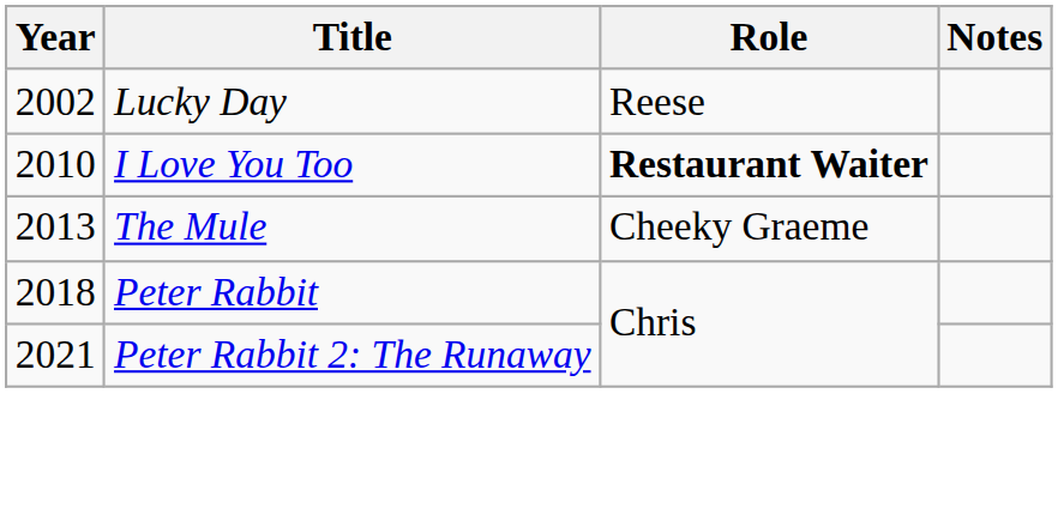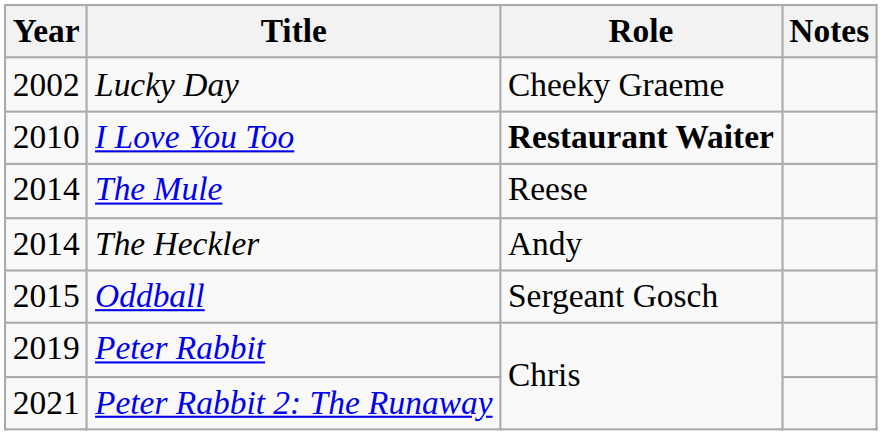 <table class="wikitable sortable">
 <tr>
 <th>Year</th>
 <th>Title</th>
 <th>Role</th>
 <th>Notes</th>
 </tr>
 <tr>
 <td>2002</td>
 <td><em>Lucky Day</em></td>
-<td>Reese</td>
+<td>Cheeky Graeme</td>
 <td></td>
 </tr>
 <tr>
 <td>2010</td>
 <td><a href='#'><em>I Love You Too</em></a></td>
 <td><strong>Restaurant Waiter</strong></td>
 <td></td>
 </tr>
 <tr>
-<td>2013</td>
+<td>2014</td>
 <td><a href='#'><em>The Mule</em></a></td>
-<td>Cheeky Graeme</td>
+<td>Reese</td>
 <td></td>
 </tr>
 <tr>
-<td>2018</td>
+<td>2014</td>
+<td><em>The Heckler</em></td>
+<td>Andy</td>
+<td></td>
+</tr>
+<tr>
+<td>2015</td>
+<td><a href='#'><em>Oddball</em></a></td>
+<td>Sergeant Gosch</td>
+<td></td>
+</tr>
+<tr>
+<td>2019</td>
 <td><a href='#'><em>Peter Rabbit</em></a></td>
 <td rowspan="2">Chris</td>
 <td></td>
 </tr>
 <tr>
 <td>2021</td>
 <td><em><a href='#'>Peter Rabbit 2: The Runaway</a></em></td>
 <td></td>
 </tr>
 </table>
